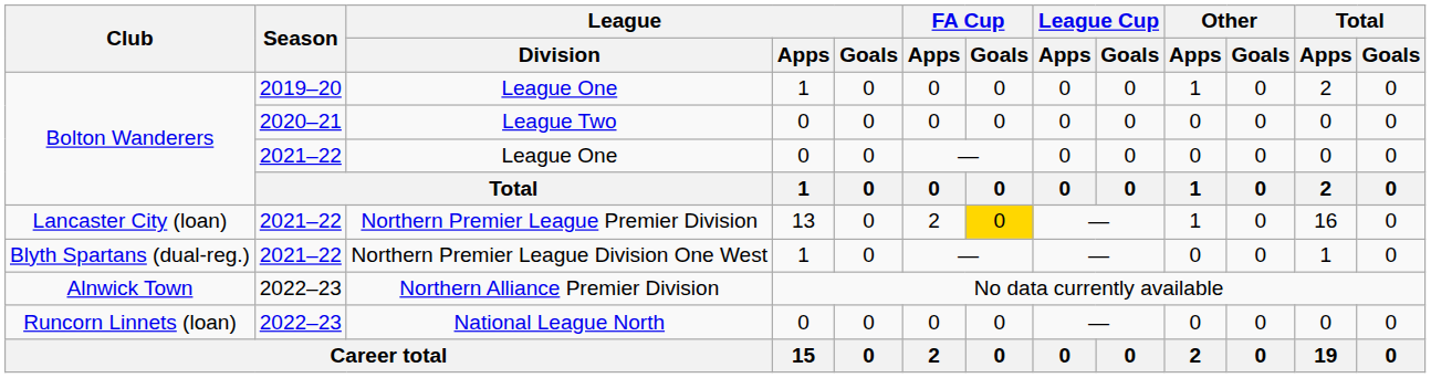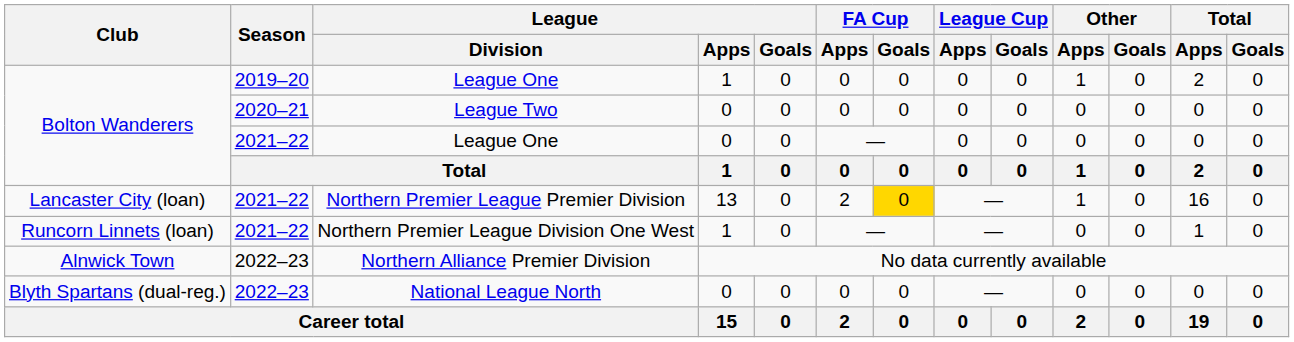 <table class="wikitable" style="text-align: center">
 <tr>
 <th rowspan="2">Club</th>
 <th rowspan="2">Season</th>
 <th colspan="3">League</th>
 <th colspan="2"><a href='#'>FA Cup</a></th>
 <th colspan="2"><a href='#'>League Cup</a></th>
 <th colspan="2">Other</th>
 <th colspan="2">Total</th>
 </tr>
 <tr>
 <th>Division</th>
 <th>Apps</th>
 <th>Goals</th>
 <th>Apps</th>
 <th>Goals</th>
 <th>Apps</th>
 <th>Goals</th>
 <th>Apps</th>
 <th>Goals</th>
 <th>Apps</th>
 <th>Goals</th>
 </tr>
 <tr>
 <td rowspan="4"><a href='#'>Bolton Wanderers</a></td>
 <td><a href='#'>2019–20</a></td>
 <td><a href='#'>League One</a></td>
 <td>1</td>
 <td>0</td>
 <td>0</td>
 <td>0</td>
 <td>0</td>
 <td>0</td>
 <td>1</td>
 <td>0</td>
 <td>2</td>
 <td>0</td>
 </tr>
 <tr>
 <td><a href='#'>2020–21</a></td>
 <td><a href='#'>League Two</a></td>
 <td>0</td>
 <td>0</td>
 <td>0</td>
 <td>0</td>
 <td>0</td>
 <td>0</td>
 <td>0</td>
 <td>0</td>
 <td>0</td>
 <td>0</td>
 </tr>
 <tr>
 <td><a href='#'>2021–22</a></td>
 <td>League One</td>
 <td>0</td>
 <td>0</td>
 <td colspan="2">—</td>
 <td>0</td>
 <td>0</td>
 <td>0</td>
 <td>0</td>
 <td>0</td>
 <td>0</td>
 </tr>
 <tr>
 <th colspan="2">Total</th>
 <th>1</th>
 <th>0</th>
 <th>0</th>
 <th>0</th>
 <th>0</th>
 <th>0</th>
 <th>1</th>
 <th>0</th>
 <th>2</th>
 <th>0</th>
 </tr>
 <tr>
 <td><a href='#'>Lancaster City</a> (loan)</td>
 <td><a href='#'>2021–22</a></td>
 <td><a href='#'>Northern Premier League</a> Premier Division</td>
 <td>13</td>
 <td>0</td>
 <td>2</td>
 <td style="background: gold;">0</td>
 <td colspan="2">—</td>
 <td>1</td>
 <td>0</td>
 <td>16</td>
 <td>0</td>
 </tr>
 <tr>
-<td><a href='#'>Blyth Spartans</a> (dual-reg.)</td>
+<td><a href='#'>Runcorn Linnets</a> (loan)</td>
 <td><a href='#'>2021–22</a></td>
 <td>Northern Premier League Division One West</td>
 <td>1</td>
 <td>0</td>
 <td colspan="2">—</td>
 <td colspan="2">—</td>
 <td>0</td>
 <td>0</td>
 <td>1</td>
 <td>0</td>
 </tr>
 <tr>
 <td><a href='#'>Alnwick Town</a></td>
 <td>2022–23</td>
 <td><a href='#'>Northern Alliance</a> Premier Division</td>
 <td colspan="10">No data currently available</td>
 </tr>
 <tr>
-<td><a href='#'>Runcorn Linnets</a> (loan)</td>
+<td><a href='#'>Blyth Spartans</a> (dual-reg.)</td>
 <td><a href='#'>2022–23</a></td>
 <td><a href='#'>National League North</a></td>
 <td>0</td>
 <td>0</td>
 <td>0</td>
 <td>0</td>
 <td colspan="2">—</td>
 <td>0</td>
 <td>0</td>
 <td>0</td>
 <td>0</td>
 </tr>
 <tr>
 <th colspan="3">Career total</th>
 <th>15</th>
 <th>0</th>
 <th>2</th>
 <th>0</th>
 <th>0</th>
 <th>0</th>
 <th>2</th>
 <th>0</th>
 <th>19</th>
 <th>0</th>
 </tr>
 </table>
